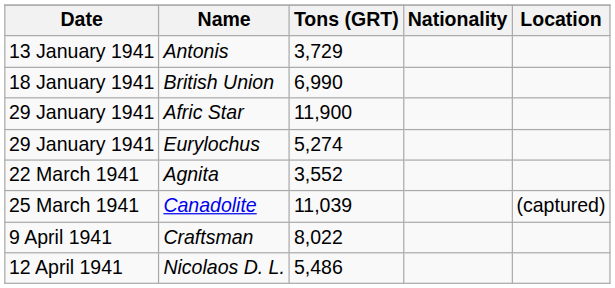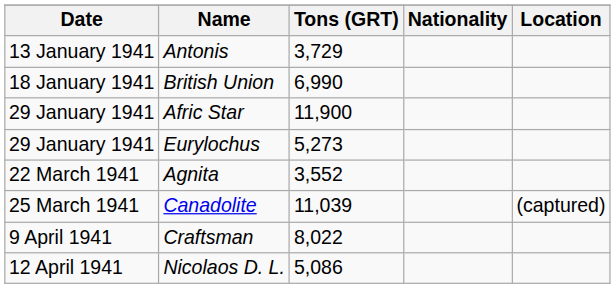 <table class="wikitable collapsible" style="float:right;">
 <tr>
 </tr>
 <tr>
 <th>Date</th>
 <th>Name</th>
 <th>Tons (GRT)</th>
 <th>Nationality</th>
 <th>Location</th>
 </tr>
 <tr>
 <td>13 January 1941</td>
 <td><em>Antonis</em></td>
 <td>3,729</td>
 <td></td>
 <td></td>
 </tr>
 <tr>
 <td>18 January 1941</td>
 <td><em>British Union</em></td>
 <td>6,990</td>
 <td></td>
 <td></td>
 </tr>
 <tr>
 <td>29 January 1941</td>
 <td><em>Afric Star</em></td>
 <td>11,900</td>
 <td></td>
 <td></td>
 </tr>
 <tr>
 <td>29 January 1941</td>
 <td><em>Eurylochus</em></td>
-<td>5,274</td>
+<td>5,273</td>
 <td></td>
 <td></td>
 </tr>
 <tr>
 <td>22 March 1941</td>
 <td><em>Agnita</em></td>
 <td>3,552</td>
 <td></td>
 <td></td>
 </tr>
 <tr>
 <td>25 March 1941</td>
 <td><em><a href='#'>Canadolite</a></em></td>
 <td>11,039</td>
 <td></td>
 <td> (captured)</td>
 </tr>
 <tr>
 <td>9 April 1941</td>
 <td><em>Craftsman</em></td>
 <td>8,022</td>
 <td></td>
 <td></td>
 </tr>
 <tr>
 <td>12 April 1941</td>
 <td><em>Nicolaos D. L.</em></td>
-<td>5,486</td>
+<td>5,086</td>
 <td></td>
 <td></td>
 </tr>
 </table>
